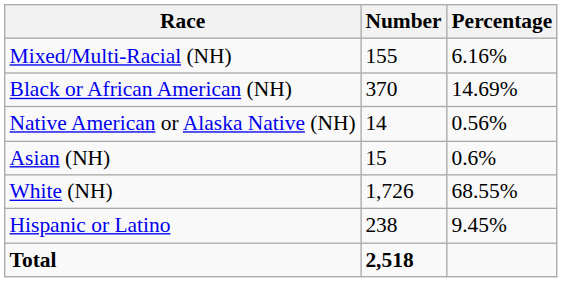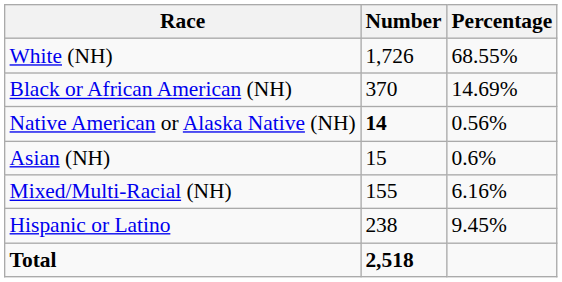 <table class="wikitable">
 <tr>
 <th>Race</th>
 <th>Number</th>
 <th>Percentage</th>
 </tr>
 <tr>
-<td><a href='#'>Mixed/Multi-Racial</a> (NH)</td>
-<td>155</td>
-<td>6.16%</td>
+<td><a href='#'>White</a> (NH)</td>
+<td>1,726</td>
+<td>68.55%</td>
 </tr>
 <tr>
 <td><a href='#'>Black or African American</a> (NH)</td>
 <td>370</td>
 <td>14.69%</td>
 </tr>
 <tr>
 <td><a href='#'>Native American</a> or <a href='#'>Alaska Native</a> (NH)</td>
-<td>14</td>
+<td><strong>14</strong></td>
 <td>0.56%</td>
 </tr>
 <tr>
 <td><a href='#'>Asian</a> (NH)</td>
 <td>15</td>
 <td>0.6%</td>
 </tr>
 <tr>
-<td><a href='#'>White</a> (NH)</td>
-<td>1,726</td>
-<td>68.55%</td>
+<td><a href='#'>Mixed/Multi-Racial</a> (NH)</td>
+<td>155</td>
+<td>6.16%</td>
 </tr>
 <tr>
 <td><a href='#'>Hispanic or Latino</a></td>
 <td>238</td>
 <td>9.45%</td>
 </tr>
 <tr>
 <td><strong>Total</strong></td>
 <td><strong>2,518</strong></td>
 <td></td>
 </tr>
 </table>
